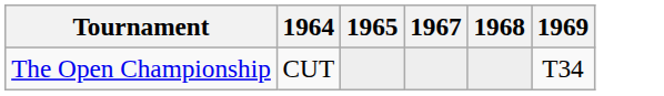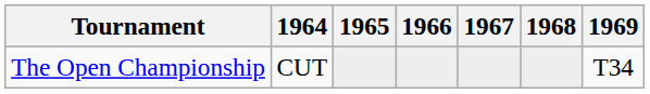 <table class="wikitable" style="font-size:95%;text-align:center;">
 <tr>
 <th>Tournament</th>
 <th>1964</th>
 <th>1965</th>
+<th>1966</th>
 <th>1967</th>
 <th>1968</th>
 <th>1969</th>
 </tr>
 <tr>
 <td align=left><a href='#'>The Open Championship</a></td>
 <td>CUT</td>
 <td style="background:#eeeeee;"></td>
 <td style="background:#eeeeee;"></td>
 <td style="background:#eeeeee;"></td>
+<td style="background:#eeeeee;"></td>
 <td>T34</td>
 </tr>
 </table>
